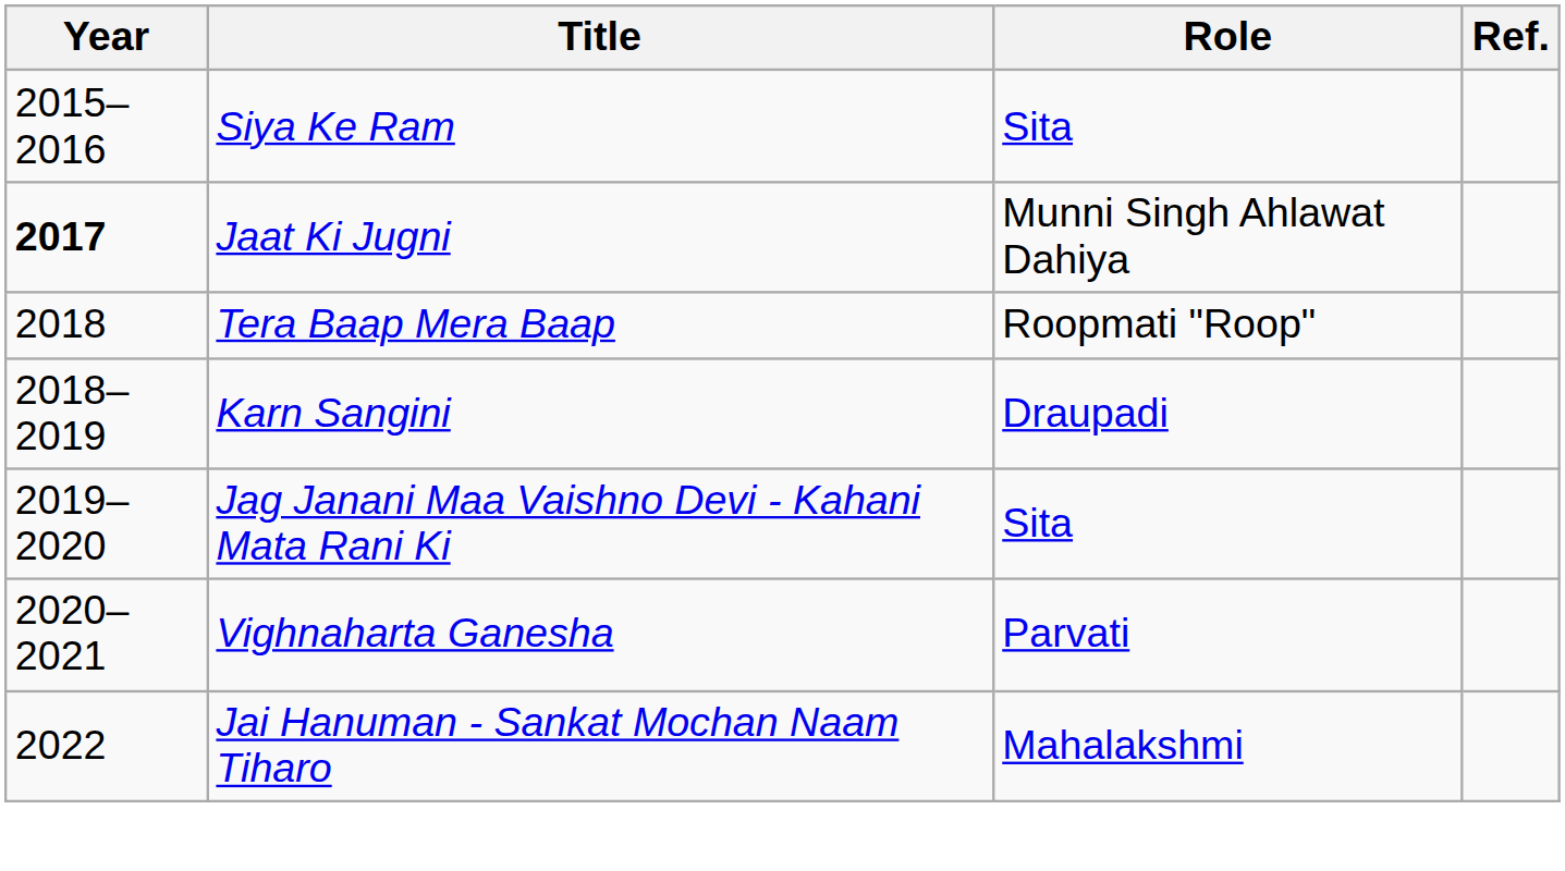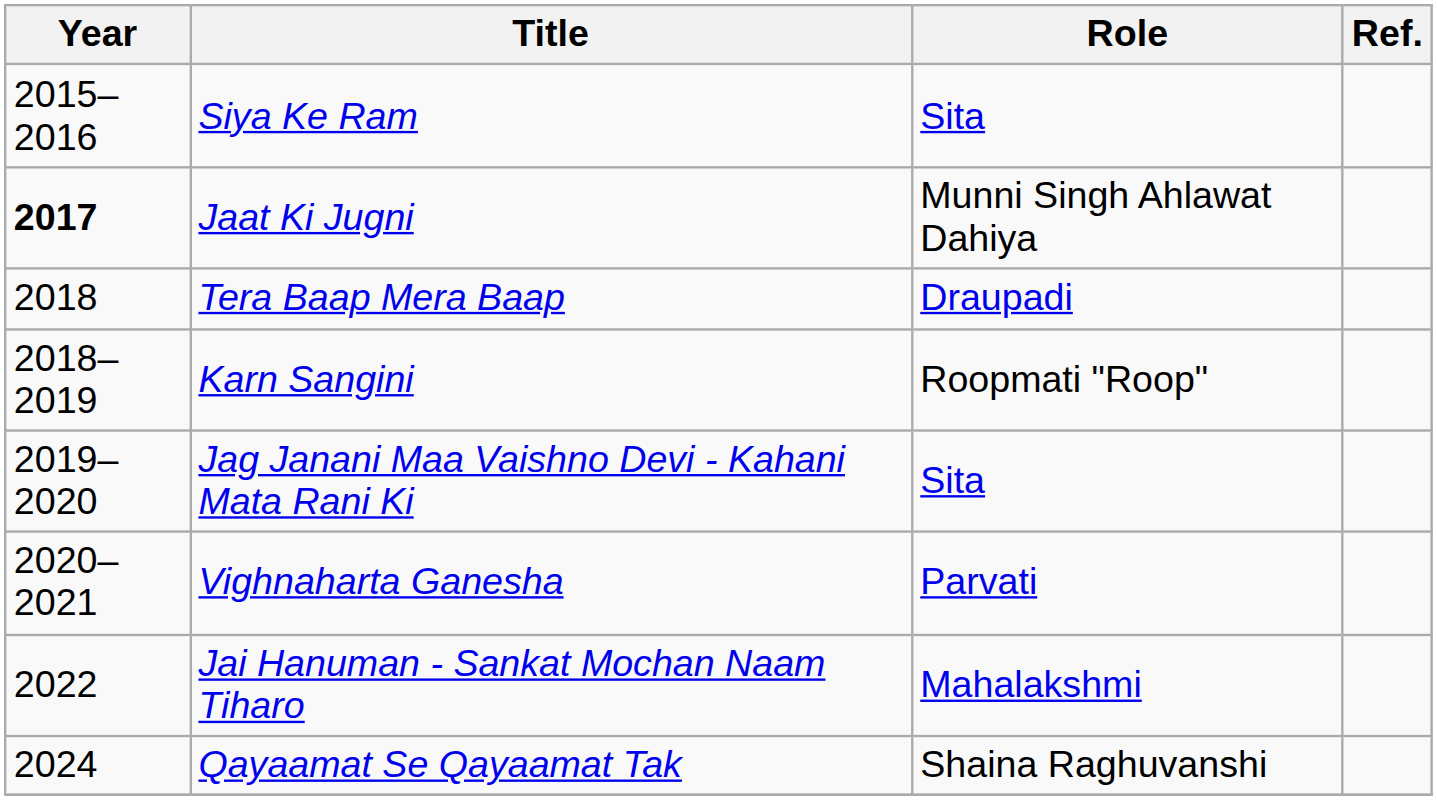 <table class="wikitable sortable">
 <tr>
 <th>Year</th>
 <th>Title</th>
 <th>Role</th>
 <th class="unsortable">Ref.</th>
 </tr>
 <tr>
 <td>2015–2016</td>
 <td><em><a href='#'>Siya Ke Ram</a></em></td>
 <td><a href='#'>Sita</a></td>
 <td></td>
 </tr>
 <tr>
 <td><strong>2017</strong></td>
 <td><em><a href='#'>Jaat Ki Jugni</a></em></td>
 <td>Munni Singh Ahlawat Dahiya</td>
 <td></td>
 </tr>
 <tr>
 <td>2018</td>
 <td><em><a href='#'>Tera Baap Mera Baap</a></em></td>
-<td>Roopmati "Roop"</td>
+<td><a href='#'>Draupadi</a></td>
 <td></td>
 </tr>
 <tr>
 <td>2018–2019</td>
 <td><em><a href='#'>Karn Sangini</a></em></td>
-<td><a href='#'>Draupadi</a></td>
+<td>Roopmati "Roop"</td>
 <td></td>
 </tr>
 <tr>
 <td>2019–2020</td>
 <td><em><a href='#'>Jag Janani Maa Vaishno Devi - Kahani Mata Rani Ki</a></em></td>
 <td><a href='#'>Sita</a></td>
 <td></td>
 </tr>
 <tr>
 <td>2020–2021</td>
 <td><em><a href='#'>Vighnaharta Ganesha</a></em></td>
 <td><a href='#'>Parvati</a></td>
 <td></td>
 </tr>
 <tr>
 <td>2022</td>
 <td><em><a href='#'>Jai Hanuman - Sankat Mochan Naam Tiharo</a></em></td>
 <td><a href='#'>Mahalakshmi</a></td>
 <td></td>
 </tr>
 <tr>
+<td>2024</td>
+<td><em><a href='#'>Qayaamat Se Qayaamat Tak</a></em></td>
+<td>Shaina Raghuvanshi</td>
+<td></td>
+</tr>
+<tr>
 </tr>
 </table>
